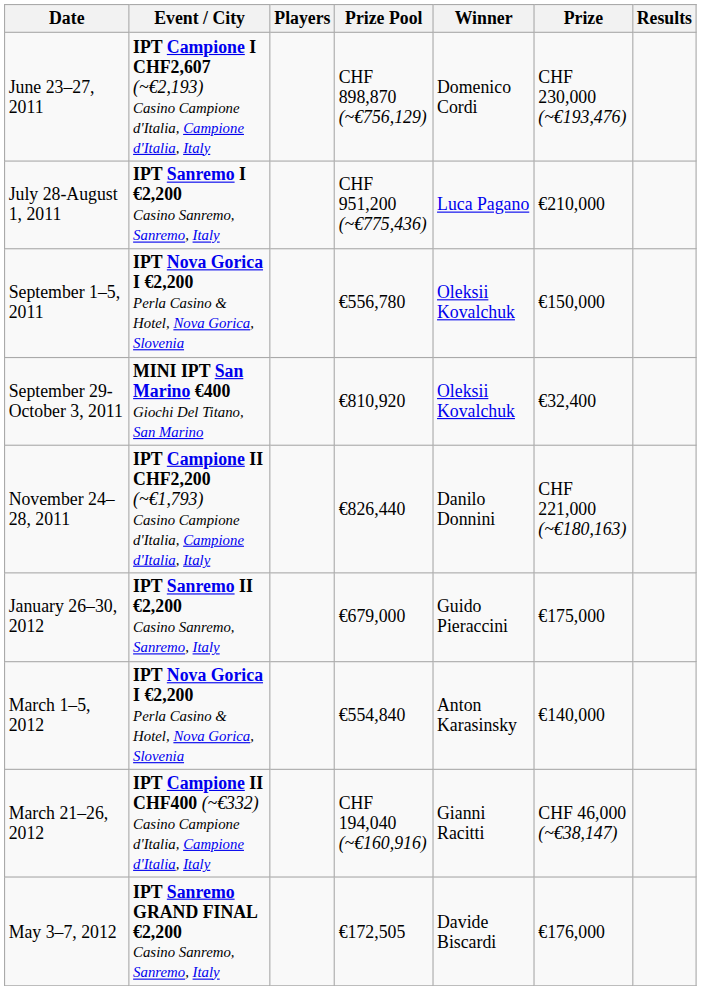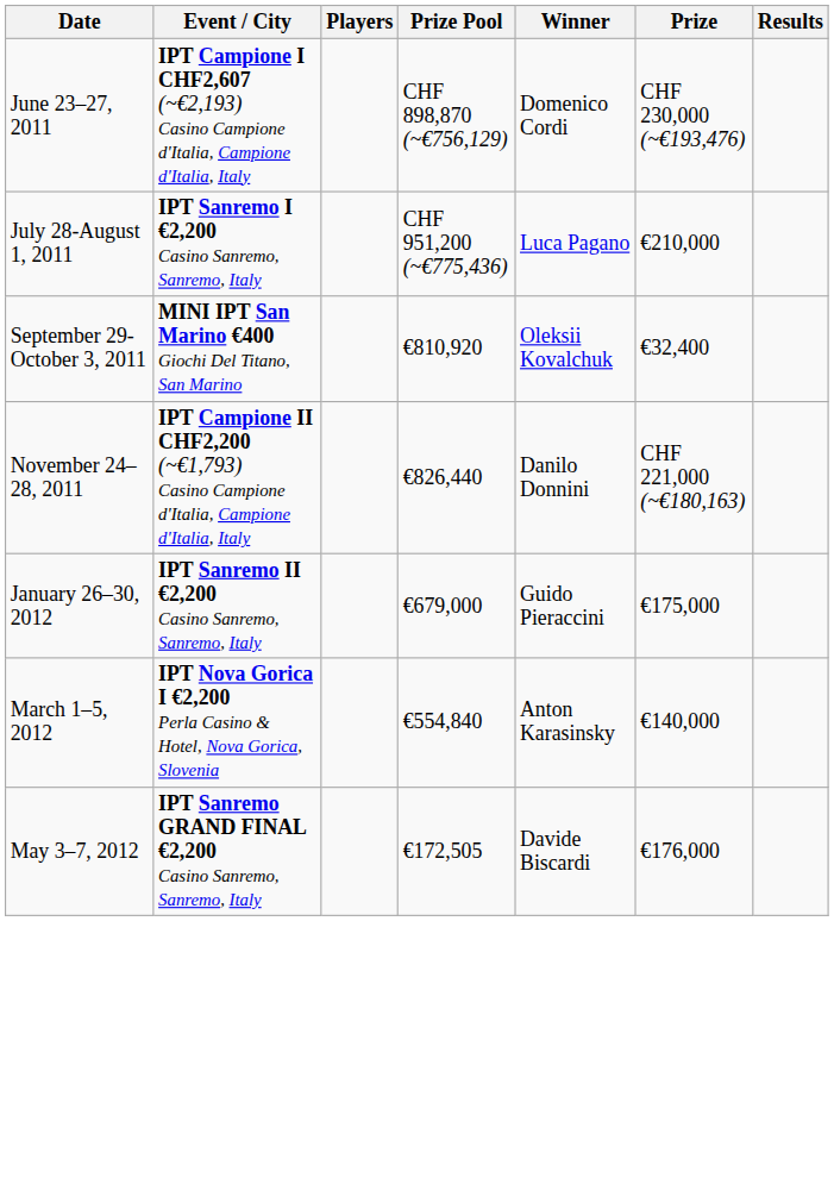 <table class="wikitable" width="100%">
 <tr>
 <th width="18%">Date</th>
 <th !width="16%">Event / City</th>
 <th !width="11%">Players</th>
 <th !width="12%">Prize Pool</th>
 <th !width="18%">Winner</th>
 <th !width="12%">Prize</th>
 <th !width="11%">Results</th>
 </tr>
 <tr>
 <td>June 23–27, 2011</td>
 <td> <strong>IPT <a href='#'>Campione</a> I CHF2,607</strong> <em>(~€2,193)</em><br><small><em>Casino Campione d'Italia, <a href='#'>Campione d'Italia</a>, <a href='#'>Italy</a></em></small></td>
 <td></td>
 <td>CHF 898,870<br><em>(~€756,129)</em></td>
 <td> Domenico Cordi</td>
 <td>CHF 230,000<br><em>(~€193,476)</em></td>
 <td></td>
 </tr>
 <tr>
 <td>July 28-August 1, 2011</td>
 <td> <strong>IPT <a href='#'>Sanremo</a> I €2,200</strong><br><small><em>Casino Sanremo, <a href='#'>Sanremo</a>, <a href='#'>Italy</a></em></small></td>
 <td></td>
 <td>CHF 951,200<br><em>(~€775,436)</em></td>
 <td> <a href='#'>Luca Pagano</a></td>
 <td>€210,000</td>
-<td></td>
-</tr>
-<tr>
-<td>September 1–5, 2011</td>
-<td> <strong>IPT <a href='#'>Nova Gorica</a> I €2,200</strong><br><small><em>Perla Casino & Hotel, <a href='#'>Nova Gorica</a>, <a href='#'>Slovenia</a></em></small></td>
-<td></td>
-<td>€556,780</td>
-<td> <a href='#'>Oleksii Kovalchuk</a></td>
-<td>€150,000</td>
 <td></td>
 </tr>
 <tr>
 <td>September 29-October 3, 2011</td>
 <td> <strong>MINI IPT <a href='#'>San Marino</a> €400</strong><br><small><em>Giochi Del Titano, <a href='#'>San Marino</a></em></small></td>
 <td></td>
 <td>€810,920</td>
 <td> <a href='#'>Oleksii Kovalchuk</a></td>
 <td>€32,400</td>
 <td></td>
 </tr>
 <tr>
 <td>November 24–28, 2011</td>
 <td> <strong>IPT <a href='#'>Campione</a> II CHF2,200</strong> <em>(~€1,793)</em><br><small><em>Casino Campione d'Italia, <a href='#'>Campione d'Italia</a>, <a href='#'>Italy</a></em></small></td>
 <td></td>
 <td>€826,440</td>
 <td> Danilo Donnini</td>
 <td>CHF 221,000<br><em>(~€180,163)</em></td>
 <td></td>
 </tr>
 <tr>
 <td>January 26–30, 2012</td>
 <td> <strong>IPT <a href='#'>Sanremo</a> II €2,200</strong><br><small><em>Casino Sanremo, <a href='#'>Sanremo</a>, <a href='#'>Italy</a></em></small></td>
 <td></td>
 <td>€679,000</td>
 <td> Guido Pieraccini</td>
 <td>€175,000</td>
 <td></td>
 </tr>
 <tr>
 <td>March 1–5, 2012</td>
 <td> <strong>IPT <a href='#'>Nova Gorica</a> I €2,200</strong><br><small><em>Perla Casino & Hotel, <a href='#'>Nova Gorica</a>, <a href='#'>Slovenia</a></em></small></td>
 <td></td>
 <td>€554,840</td>
 <td> Anton Karasinsky</td>
 <td>€140,000</td>
 <td></td>
 </tr>
 <tr>
-<td>March 21–26, 2012</td>
-<td> <strong>IPT <a href='#'>Campione</a> II CHF400</strong> <em>(~€332)</em><br><small><em>Casino Campione d'Italia, <a href='#'>Campione d'Italia</a>, <a href='#'>Italy</a></em></small></td>
-<td></td>
-<td>CHF 194,040<br><em>(~€160,916)</em></td>
-<td> Gianni Racitti</td>
-<td>CHF 46,000<br><em>(~€38,147)</em></td>
-<td></td>
-</tr>
-<tr>
 <td>May 3–7, 2012</td>
 <td> <strong>IPT <a href='#'>Sanremo</a> GRAND FINAL €2,200</strong><br><small><em>Casino Sanremo, <a href='#'>Sanremo</a>, <a href='#'>Italy</a></em></small></td>
 <td></td>
 <td>€172,505</td>
 <td> Davide Biscardi</td>
 <td>€176,000</td>
 <td></td>
 </tr>
 </table>
